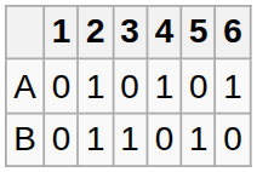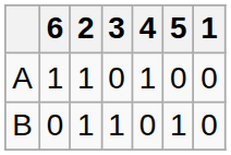 <table class="wikitable">
 <tr>
 <th></th>
-<th>1</th>
+<th>6</th>
 <th>2</th>
 <th>3</th>
 <th>4</th>
 <th>5</th>
-<th>6</th>
+<th>1</th>
 </tr>
 <tr>
 <td>A</td>
-<td>0</td>
+<td>1</td>
 <td>1</td>
 <td>0</td>
 <td>1</td>
 <td>0</td>
-<td>1</td>
+<td>0</td>
 </tr>
 <tr>
 <td>B</td>
 <td>0</td>
 <td>1</td>
 <td>1</td>
 <td>0</td>
 <td>1</td>
 <td>0</td>
 </tr>
 </table>
